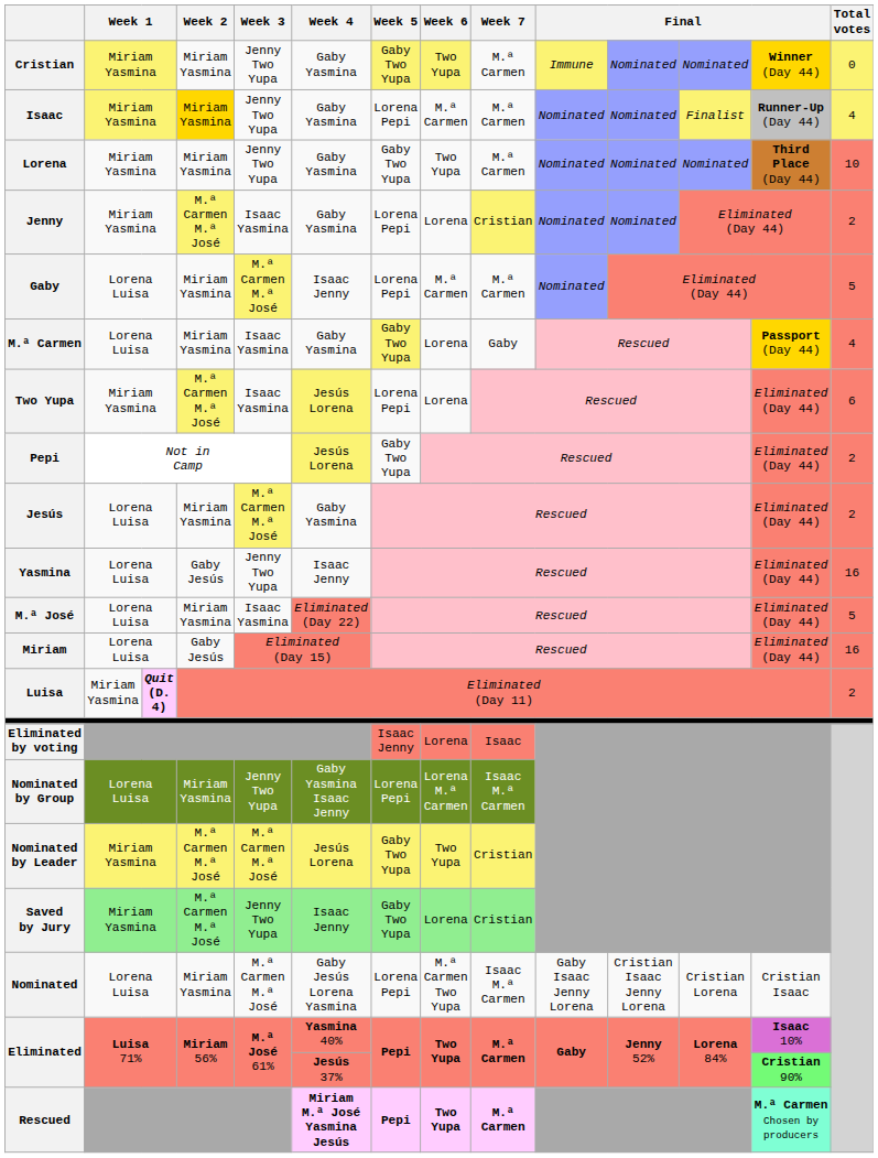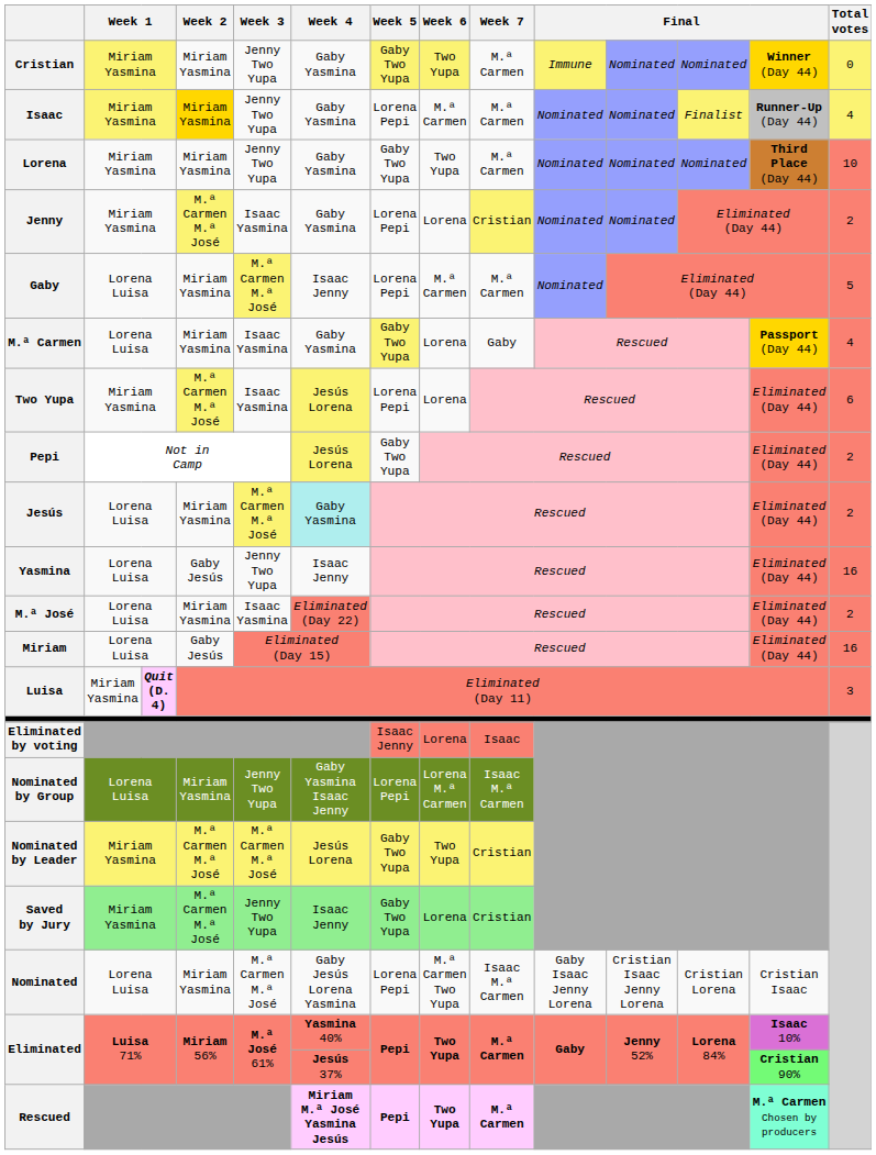 <table class="wikitable" style="font-size:90%; text-align:center; width: 100%">
 <tr>
 <th style="width:5%"></th>
 <th colspan=2 style="width:7%">Week 1</th>
 <th style="width:5%">Week 2</th>
 <th style="width:5%">Week 3</th>
 <th style="width:5%">Week 4</th>
 <th style="width:5%">Week 5</th>
 <th style="width:5%">Week 6</th>
 <th style="width:5%">Week 7</th>
 <th colspan=4 style="width:20%">Final</th>
 <th style="width:4%">Total votes</th>
 </tr>
 <tr>
 <th>Cristian</th>
 <td colspan=2 style="background:rgb(251, 243, 115)">Miriam<br>Yasmina</td>
 <td>Miriam<br>Yasmina</td>
 <td>Jenny<br>Two Yupa</td>
 <td>Gaby<br>Yasmina</td>
 <td style="background:rgb(251, 243, 115)">Gaby<br>Two Yupa</td>
 <td style="background:rgb(251, 243, 115)">Two Yupa</td>
 <td>M.ª Carmen</td>
 <td style="background:rgb(251, 243, 115)"><em>Immune</em></td>
 <td style="background:rgb(149, 159, 253)"><em>Nominated</em></td>
 <td style="background:rgb(149, 159, 253)"><em>Nominated</em></td>
 <td style="background:Gold"><strong>Winner</strong><br>(Day 44)</td>
 <td style="background:rgb(251, 243, 115)">0</td>
 </tr>
 <tr>
 <th>Isaac</th>
 <td colspan=2 style="background:rgb(251, 243, 115)">Miriam<br>Yasmina</td>
 <td style="background:rgb(255, 215, 0)">Miriam<br>Yasmina</td>
 <td>Jenny<br>Two Yupa</td>
 <td>Gaby<br>Yasmina</td>
 <td>Lorena<br>Pepi</td>
 <td>M.ª Carmen</td>
 <td>M.ª Carmen</td>
 <td style="background:rgb(149, 159, 253)"><em>Nominated</em></td>
 <td style="background:rgb(149, 159, 253)"><em>Nominated</em></td>
 <td style="background:rgb(251, 243, 115)"><em>Finalist</em></td>
 <td style="background:Silver"><strong>Runner-Up</strong><br>(Day 44)</td>
 <td style="background:rgb(251, 243, 115)">4</td>
 </tr>
 <tr>
 <th>Lorena</th>
 <td colspan=2>Miriam<br>Yasmina</td>
 <td>Miriam<br>Yasmina</td>
 <td>Jenny<br>Two Yupa</td>
 <td>Gaby<br>Yasmina</td>
 <td>Gaby<br>Two Yupa</td>
 <td>Two Yupa</td>
 <td>M.ª Carmen</td>
 <td style="background:rgb(149, 159, 253)"><em>Nominated</em></td>
 <td style="background:rgb(149, 159, 253)"><em>Nominated</em></td>
 <td style="background:rgb(149, 159, 253)"><em>Nominated</em></td>
 <td style="background:#CD7F32"><strong>Third Place</strong><br>(Day 44)</td>
 <td style="background:rgb(250, 128, 114)">10</td>
 </tr>
 <tr>
 <th>Jenny</th>
 <td colspan=2>Miriam<br>Yasmina</td>
 <td style="background:rgb(251, 243, 115)">M.ª Carmen<br>M.ª José</td>
 <td>Isaac<br>Yasmina</td>
 <td>Gaby<br>Yasmina</td>
 <td>Lorena<br>Pepi</td>
 <td>Lorena</td>
 <td style="background:rgb(251, 243, 115)">Cristian</td>
 <td style="background:rgb(149, 159, 253)"><em>Nominated</em></td>
 <td style="background:rgb(149, 159, 253)"><em>Nominated</em></td>
 <td colspan=2 style="background:rgb(250, 128, 114)"><em>Eliminated</em><br>(Day 44)</td>
 <td style="background:rgb(250, 128, 114)">2</td>
 </tr>
 <tr>
 <th>Gaby</th>
 <td colspan=2>Lorena<br>Luisa</td>
 <td>Miriam<br>Yasmina</td>
 <td style="background:rgb(251, 243, 115)">M.ª Carmen<br>M.ª José</td>
 <td>Isaac<br>Jenny</td>
 <td>Lorena<br>Pepi</td>
 <td>M.ª Carmen</td>
 <td>M.ª Carmen</td>
 <td style="background:rgb(149, 159, 253)"><em>Nominated</em></td>
 <td colspan=3 style="background:rgb(250, 128, 114)"><em>Eliminated</em><br>(Day 44)</td>
 <td style="background:rgb(250, 128, 114)">5</td>
 </tr>
 <tr>
 <th>M.ª Carmen</th>
 <td colspan=2>Lorena<br>Luisa</td>
 <td>Miriam<br>Yasmina</td>
 <td>Isaac<br>Yasmina</td>
 <td>Gaby<br>Yasmina</td>
 <td style="background:rgb(251, 243, 115)">Gaby<br>Two Yupa</td>
 <td>Lorena</td>
 <td>Gaby</td>
 <td colspan="3" style="background:pink"><em>Rescued</em></td>
 <td style="background:Gold"><strong>Passport</strong><br>(Day 44)</td>
 <td style="background:rgb(250, 128, 114)">4</td>
 </tr>
 <tr>
 <th>Two Yupa</th>
 <td colspan=2>Miriam<br>Yasmina</td>
 <td style="background:rgb(251, 243, 115)">M.ª Carmen<br>M.ª José</td>
 <td>Isaac<br>Yasmina</td>
 <td style="background:rgb(251, 243, 115)">Jesús<br>Lorena</td>
 <td>Lorena<br>Pepi</td>
 <td>Lorena</td>
 <td colspan="4" style="background:pink"><em>Rescued</em></td>
 <td style="background:rgb(250, 128, 114)"><em>Eliminated</em><br>(Day 44)</td>
 <td style="background:rgb(250, 128, 114)">6</td>
 </tr>
 <tr>
 <th>Pepi</th>
 <td colspan=4 bgcolor="white"><em>Not in<br>Camp</em></td>
 <td style="background:rgb(251, 243, 115)">Jesús<br>Lorena</td>
 <td>Gaby<br>Two Yupa</td>
 <td colspan="5" style="background:pink"><em>Rescued</em></td>
 <td style="background:rgb(250, 128, 114)"><em>Eliminated</em><br>(Day 44)</td>
 <td style="background:rgb(250, 128, 114)">2</td>
 </tr>
 <tr>
 <th>Jesús</th>
 <td colspan=2>Lorena<br>Luisa</td>
 <td>Miriam<br>Yasmina</td>
 <td style="background:rgb(251, 243, 115)">M.ª Carmen<br>M.ª José</td>
-<td>Gaby<br>Yasmina</td>
+<td style="background: paleturquoise;">Gaby<br>Yasmina</td>
 <td colspan="6" style="background:pink"><em>Rescued</em></td>
 <td style="background:rgb(250, 128, 114)"><em>Eliminated</em><br>(Day 44)</td>
 <td style="background:rgb(250, 128, 114)">2</td>
 </tr>
 <tr>
 <th>Yasmina</th>
 <td colspan=2>Lorena<br>Luisa</td>
 <td>Gaby<br>Jesús</td>
 <td>Jenny<br>Two Yupa</td>
 <td>Isaac<br>Jenny</td>
 <td colspan="6" style="background:pink"><em>Rescued</em></td>
 <td style="background:rgb(250, 128, 114)"><em>Eliminated</em><br>(Day 44)</td>
 <td style="background:rgb(250, 128, 114)">16</td>
 </tr>
 <tr>
 <th>M.ª José</th>
 <td colspan=2>Lorena<br>Luisa</td>
 <td>Miriam<br>Yasmina</td>
 <td>Isaac<br>Yasmina</td>
 <td style="background:rgb(250, 128, 114)"><em>Eliminated</em><br>(Day 22)</td>
 <td colspan="6" style="background:pink"><em>Rescued</em></td>
 <td style="background:rgb(250, 128, 114)"><em>Eliminated</em><br>(Day 44)</td>
-<td style="background:rgb(250, 128, 114)">5</td>
+<td style="background:rgb(250, 128, 114)">2</td>
 </tr>
 <tr>
 <th>Miriam</th>
 <td colspan=2>Lorena<br>Luisa</td>
 <td>Gaby<br>Jesús</td>
 <td colspan="2" style="background:rgb(250, 128, 114)"><em>Eliminated</em><br>(Day 15)</td>
 <td colspan="6" style="background:pink"><em>Rescued</em></td>
 <td style="background:rgb(250, 128, 114)"><em>Eliminated</em><br>(Day 44)</td>
 <td style="background:rgb(250, 128, 114)">16</td>
 </tr>
 <tr>
 <th>Luisa</th>
 <td>Miriam<br>Yasmina</td>
 <td style="background:rgb(255, 204, 255)"><strong><em>Quit</em><br>(D. 4)</strong></td>
 <td colspan=10 style="background:rgb(250, 128, 114)"><em>Eliminated</em><br>(Day 11)</td>
-<td style="background:rgb(250, 128, 114)">2</td>
+<td style="background:rgb(250, 128, 114)">3</td>
 </tr>
 <tr>
 <td colspan=14 style="background:black"></td>
 </tr>
 <tr>
 <th>Eliminated<br>by voting</th>
 <td colspan=5 style="background:darkgray"></td>
 <td style="background:rgb(250, 128, 114)">Isaac<br>Jenny</td>
 <td style="background:rgb(250, 128, 114)">Lorena</td>
 <td style="background:rgb(250, 128, 114)">Isaac</td>
 <td colspan="4" rowspan="4" style="background:darkgray"></td>
 <td rowspan="8" style="background:lightgray"></td>
 </tr>
 <tr>
 <th>Nominated<br>by Group</th>
 <td colspan=2 style="background:rgb(107, 142, 35);color:white">Lorena<br>Luisa</td>
 <td style="background:rgb(107, 142, 35);color:white">Miriam<br>Yasmina</td>
 <td style="background:#6B8E23;color:white">Jenny<br>Two Yupa</td>
 <td style="background:#6B8E23;color:white">Gaby<br>Yasmina<br>Isaac<br>Jenny</td>
 <td style="background:#6B8E23;color:white">Lorena<br>Pepi</td>
 <td style="background:#6B8E23;color:white">Lorena<br>M.ª Carmen</td>
 <td style="background:#6B8E23;color:white">Isaac<br>M.ª Carmen</td>
 </tr>
 <tr>
 <th>Nominated<br>by Leader</th>
 <td colspan=2 style="background:#FBF373">Miriam<br>Yasmina</td>
 <td style="background:rgb(251, 243, 115)">M.ª Carmen<br>M.ª José</td>
 <td style="background:#FBF373">M.ª Carmen<br>M.ª José</td>
 <td style="background:#FBF373">Jesús<br>Lorena</td>
 <td style="background:#FBF373">Gaby<br>Two Yupa</td>
 <td style="background:#FBF373">Two Yupa</td>
 <td style="background:#FBF373">Cristian</td>
 </tr>
 <tr>
 <th>Saved<br>by Jury</th>
 <td colspan=2 style="background:lightgreen">Miriam<br>Yasmina</td>
 <td style="background:lightgreen">M.ª Carmen<br>M.ª José</td>
 <td style="background:lightgreen">Jenny<br>Two Yupa</td>
 <td style="background:lightgreen">Isaac<br>Jenny</td>
 <td style="background:lightgreen">Gaby<br>Two Yupa</td>
 <td style="background:lightgreen">Lorena</td>
 <td style="background:lightgreen">Cristian</td>
 </tr>
 <tr>
 <th>Nominated</th>
 <td colspan=2>Lorena<br>Luisa</td>
 <td>Miriam<br>Yasmina</td>
 <td>M.ª Carmen<br>M.ª José</td>
 <td>Gaby<br>Jesús<br>Lorena<br>Yasmina</td>
 <td>Lorena<br>Pepi</td>
 <td>M.ª Carmen<br>Two Yupa</td>
 <td>Isaac<br>M.ª Carmen</td>
 <td>Gaby<br>Isaac<br>Jenny<br>Lorena</td>
 <td>Cristian<br>Isaac<br>Jenny<br>Lorena</td>
 <td>Cristian<br>Lorena</td>
 <td>Cristian<br>Isaac</td>
 </tr>
 <tr>
 <th rowspan=2>Eliminated</th>
 <td colspan=2 rowspan=2 style="background:rgb(250, 128, 114)"><strong>Luisa</strong><br>71%<br></td>
 <td rowspan=2 style="background:rgb(250, 128, 114)"><strong>Miriam</strong><br>56%<br></td>
 <td rowspan=2 style="background:rgb(250, 128, 114)"><strong>M.ª José</strong><br>61%<br></td>
 <td style="background:rgb(250, 128, 114)"><strong>Yasmina</strong><br>40%<br></td>
 <td rowspan=2 style="background:rgb(250, 128, 114)"><strong>Pepi</strong><br></td>
 <td rowspan=2 style="background:rgb(250, 128, 114)"><strong>Two Yupa</strong><br></td>
 <td rowspan=2 style="background:rgb(250, 128, 114)"><strong>M.ª Carmen</strong><br></td>
 <td rowspan=2 style="background:rgb(250, 128, 114)"><strong>Gaby</strong><br></td>
 <td rowspan=2 style="background:rgb(250, 128, 114)"><strong>Jenny</strong><br>52%<br></td>
 <td rowspan=2 style="background:rgb(250, 128, 114)"><strong>Lorena</strong><br>84%<br></td>
 <td style="background:orchid"><strong>Isaac</strong><br>10%<br></td>
 </tr>
 <tr>
 <td style="background:rgb(250, 128, 114)"><strong>Jesús</strong><br>37%<br></td>
 <td style="background:rgb(115, 251, 118)"><strong>Cristian</strong><br>90%<br></td>
 </tr>
 <tr>
 <th>Rescued</th>
 <td colspan="4" style="background:darkgray"></td>
 <td style="background:rgb(255, 204, 255)"><strong>Miriam<br>M.ª José<br>Yasmina<br>Jesús</strong></td>
 <td style="background:rgb(255, 204, 255)"><strong>Pepi</strong></td>
 <td style="background:rgb(255, 204, 255)"><strong>Two Yupa</strong></td>
 <td style="background:rgb(255, 204, 255)"><strong>M.ª Carmen</strong></td>
 <td colspan="3" style="background:darkgray"></td>
 <td style="background:Aquamarine"><strong>M.ª Carmen</strong><br><small>Chosen by producers </small></td>
 </tr>
 </table>
